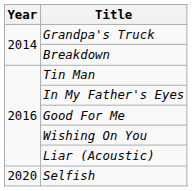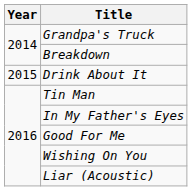 <table class="wikitable">
 <tr>
 <th>Year</th>
 <th>Title</th>
 </tr>
 <tr>
 <td rowspan="2">2014</td>
 <td><em>Grandpa's Truck</em></td>
 </tr>
 <tr>
 <td><em>Breakdown</em></td>
+</tr>
+<tr>
+<td>2015</td>
+<td><em>Drink About It</em></td>
 </tr>
 <tr>
 <td rowspan="5">2016</td>
 <td><em>Tin Man</em></td>
 </tr>
 <tr>
 <td><em>In My Father's Eyes</em></td>
 </tr>
 <tr>
 <td><em>Good For Me</em></td>
 </tr>
 <tr>
 <td><em>Wishing On You</em></td>
 </tr>
 <tr>
 <td><em>Liar (Acoustic)</em></td>
 </tr>
-<tr>
-<td>2020</td>
-<td><em>Selfish</em></td>
-</tr>
 </table>
